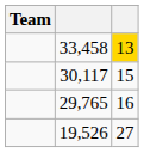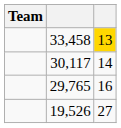 <table class="wikitable">
 <tr>
 <th>Team</th>
 <th></th>
 <th></th>
 </tr>
 <tr>
 <td></td>
 <td align=right>33,458</td>
 <td align=center style="background: gold;">13</td>
 </tr>
 <tr>
 <td></td>
 <td align=right>30,117</td>
-<td align=center>15</td>
+<td align=center>14</td>
 </tr>
 <tr>
 <td></td>
 <td align=right>29,765</td>
 <td align=center>16</td>
 </tr>
 <tr>
 <td></td>
 <td align=right>19,526</td>
 <td align=center>27</td>
 </tr>
 </table>
